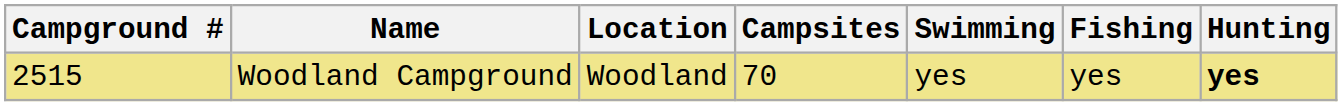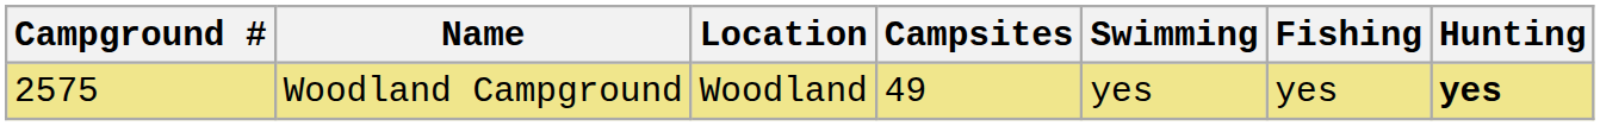 <table class="wikitable sortable">
 <tr>
 <th>Campground #</th>
 <th>Name</th>
 <th>Location</th>
 <th>Campsites</th>
 <th>Swimming</th>
 <th>Fishing</th>
 <th>Hunting</th>
 </tr>
 <tr style="background-color:#F0E68C;">
-<td>2515</td>
+<td>2575</td>
 <td>Woodland Campground</td>
 <td>Woodland</td>
-<td>70</td>
+<td>49</td>
 <td>yes</td>
 <td>yes</td>
 <td><strong>yes</strong></td>
 </tr>
 </table>
